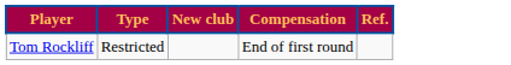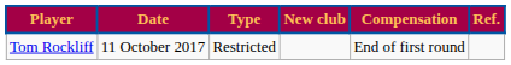 <table class="wikitable" style="font-size:90%; text-align:center;">
 <tr style="background:#a30046; color: #fdbe57;">
 <td style="border: solid #0055a3 2px"><strong>Player</strong></td>
+<td style="border: solid #0055a3 2px"><strong>Date</strong></td>
 <td style="border: solid #0055a3 2px"><strong>Type</strong></td>
 <td style="border: solid #0055a3 2px"><strong>New club</strong></td>
 <td style="border: solid #0055a3 2px"><strong>Compensation</strong></td>
 <td style="border: solid #0055a3 2px"><strong>Ref.</strong></td>
 </tr>
 <tr>
 <td><a href='#'>Tom Rockliff</a></td>
+<td>11 October 2017</td>
 <td>Restricted</td>
 <td></td>
 <td>End of first round</td>
 <td></td>
 </tr>
 </table>
